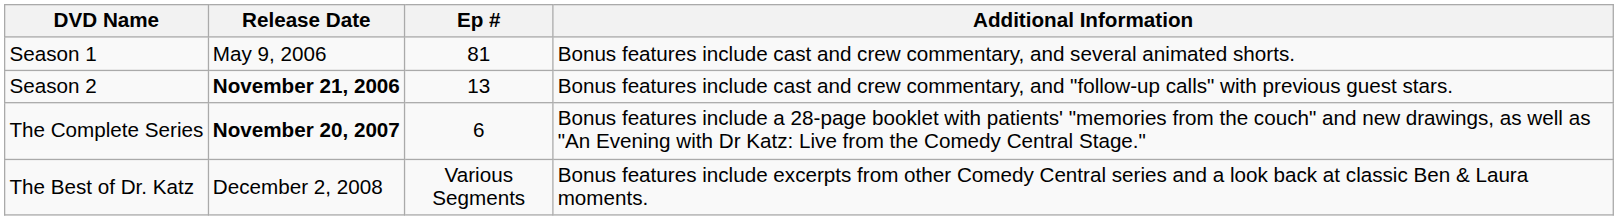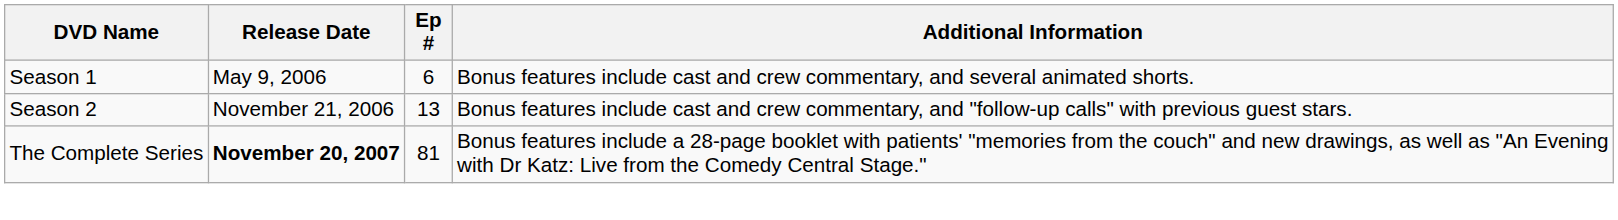 <table class="wikitable">
 <tr>
 <th>DVD Name</th>
 <th>Release Date</th>
 <th>Ep #</th>
 <th>Additional Information</th>
 </tr>
 <tr>
 <td>Season 1</td>
 <td>May 9, 2006</td>
-<td style="text-align:center;">81</td>
+<td style="text-align:center;">6</td>
 <td>Bonus features include cast and crew commentary, and several animated shorts.</td>
 </tr>
 <tr>
 <td>Season 2</td>
-<td><strong>November 21, 2006</strong></td>
+<td>November 21, 2006</td>
 <td style="text-align:center;">13</td>
 <td>Bonus features include cast and crew commentary, and "follow-up calls" with previous guest stars.</td>
 </tr>
 <tr>
 <td style="white-space:nowrap;">The Complete Series</td>
 <td style="white-space:nowrap;"><strong>November 20, 2007 </strong></td>
-<td style="text-align:center;">6</td>
+<td style="text-align:center;">81</td>
 <td>Bonus features include a 28-page booklet with patients' "memories from the couch" and new drawings, as well as "An Evening with Dr Katz: Live from the Comedy Central Stage."</td>
 </tr>
-<tr>
-<td>The Best of Dr. Katz</td>
-<td>December 2, 2008 </td>
-<td style="text-align:center;">Various Segments</td>
-<td>Bonus features include excerpts from other Comedy Central series and a look back at classic Ben & Laura moments.</td>
-</tr>
 </table>
